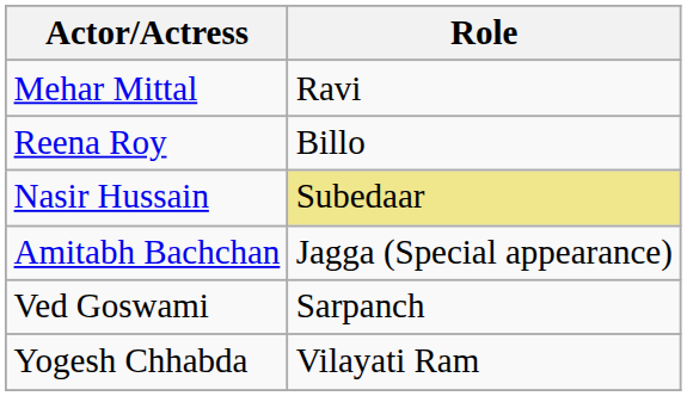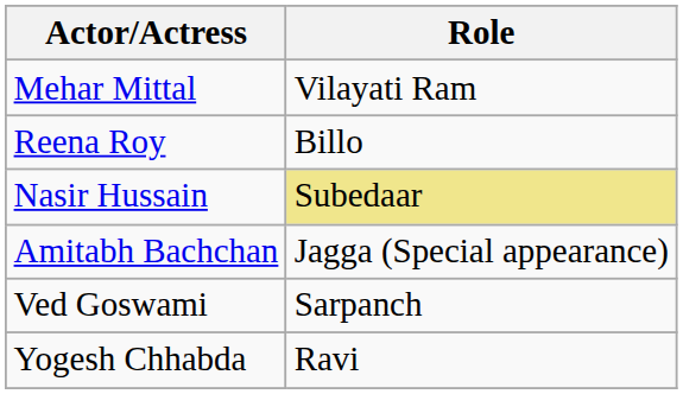 <table class="wikitable">
 <tr>
 <th>Actor/Actress</th>
 <th>Role</th>
 </tr>
 <tr>
 <td><a href='#'>Mehar Mittal</a></td>
-<td>Ravi</td>
+<td>Vilayati Ram</td>
 </tr>
 <tr>
 <td><a href='#'>Reena Roy</a></td>
 <td>Billo</td>
 </tr>
 <tr>
 <td><a href='#'>Nasir Hussain</a></td>
 <td style="background: khaki;">Subedaar</td>
 </tr>
 <tr>
 <td><a href='#'>Amitabh Bachchan</a></td>
 <td>Jagga (Special appearance)</td>
 </tr>
 <tr>
 <td>Ved Goswami</td>
 <td>Sarpanch</td>
 </tr>
 <tr>
 <td>Yogesh Chhabda</td>
-<td>Vilayati Ram</td>
+<td>Ravi</td>
 </tr>
 </table>
